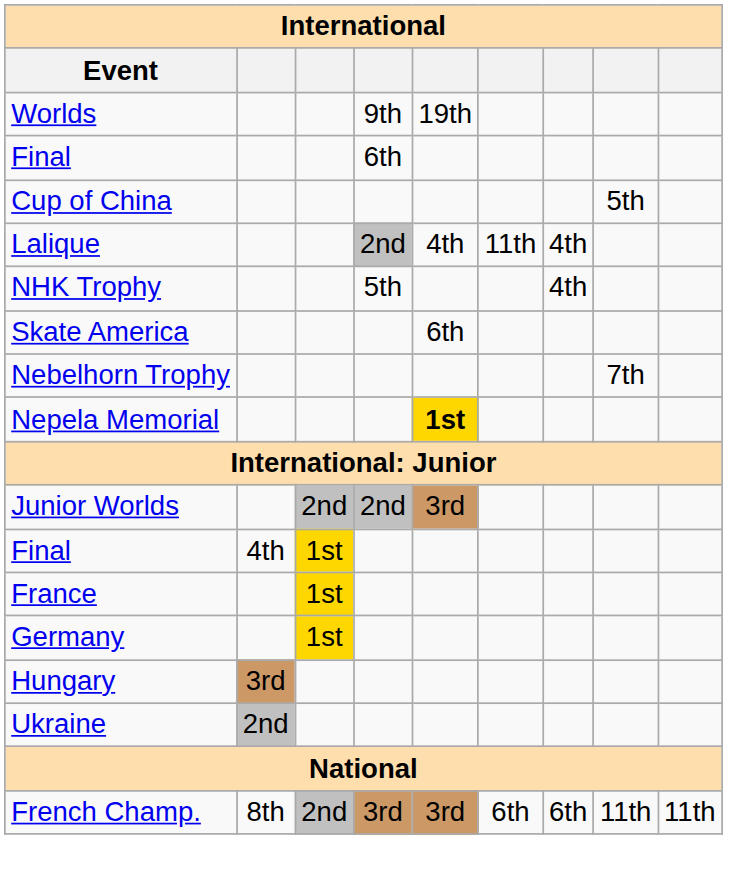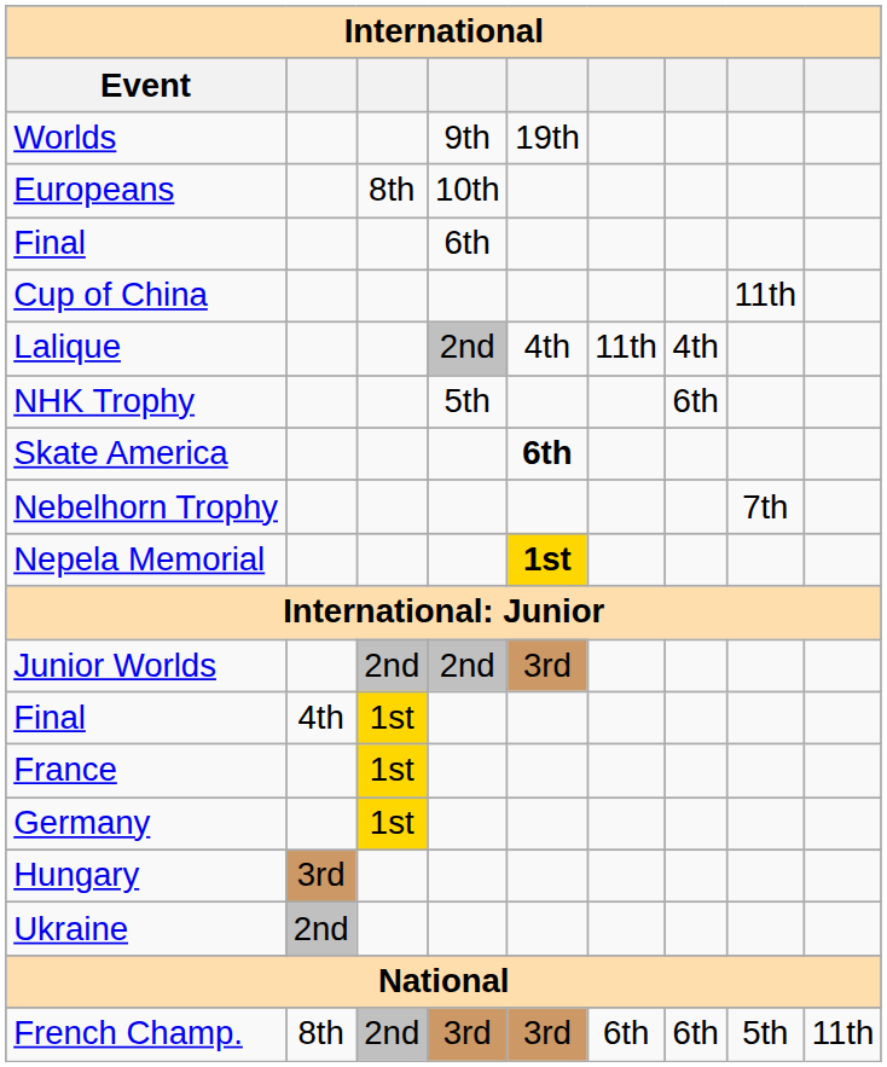 <table class="wikitable" style="text-align:center">
 <tr>
 <th style="background-color: #ffdead; " colspan=9 align=center>International</th>
 </tr>
 <tr>
 <th>Event</th>
 <th></th>
 <th></th>
 <th></th>
 <th></th>
 <th></th>
 <th></th>
 <th></th>
 <th></th>
 </tr>
 <tr>
 <td align=left><a href='#'>Worlds</a></td>
 <td></td>
 <td></td>
 <td>9th</td>
 <td>19th</td>
 <td></td>
 <td></td>
 <td></td>
 <td></td>
 </tr>
 <tr>
+<td align=left><a href='#'>Europeans</a></td>
+<td></td>
+<td>8th</td>
+<td>10th</td>
+<td></td>
+<td></td>
+<td></td>
+<td></td>
+<td></td>
+</tr>
+<tr>
 <td align=left> <a href='#'>Final</a></td>
 <td></td>
 <td></td>
 <td>6th</td>
 <td></td>
 <td></td>
 <td></td>
 <td></td>
 <td></td>
 </tr>
 <tr>
 <td align=left> <a href='#'>Cup of China</a></td>
 <td></td>
 <td></td>
 <td></td>
 <td></td>
 <td></td>
 <td></td>
-<td>5th</td>
+<td>11th</td>
 <td></td>
 </tr>
 <tr>
 <td align=left> <a href='#'>Lalique</a></td>
 <td></td>
 <td></td>
 <td bgcolor=silver>2nd</td>
 <td>4th</td>
 <td>11th</td>
 <td>4th</td>
 <td></td>
 <td></td>
 </tr>
 <tr>
 <td align=left> <a href='#'>NHK Trophy</a></td>
 <td></td>
 <td></td>
 <td>5th</td>
 <td></td>
 <td></td>
-<td>4th</td>
+<td>6th</td>
 <td></td>
 <td></td>
 </tr>
 <tr>
 <td align=left> <a href='#'>Skate America</a></td>
 <td></td>
 <td></td>
 <td></td>
-<td>6th</td>
+<td><strong>6th</strong></td>
 <td></td>
 <td></td>
 <td></td>
 <td></td>
 </tr>
 <tr>
 <td align=left><a href='#'>Nebelhorn Trophy</a></td>
 <td></td>
 <td></td>
 <td></td>
 <td></td>
 <td></td>
 <td></td>
 <td>7th</td>
 <td></td>
 </tr>
 <tr>
 <td align=left><a href='#'>Nepela Memorial</a></td>
 <td></td>
 <td></td>
 <td></td>
 <td bgcolor=gold><strong>1st</strong></td>
 <td></td>
 <td></td>
 <td></td>
 <td></td>
 </tr>
 <tr>
 <th style="background-color: #ffdead; " colspan=9 align=center>International: Junior</th>
 </tr>
 <tr>
 <td align=left><a href='#'>Junior Worlds</a></td>
 <td></td>
 <td bgcolor=silver>2nd</td>
 <td bgcolor=silver>2nd</td>
 <td bgcolor=cc9966>3rd</td>
 <td></td>
 <td></td>
 <td></td>
 <td></td>
 </tr>
 <tr>
 <td align=left> <a href='#'>Final</a></td>
 <td>4th</td>
 <td bgcolor=gold>1st</td>
 <td></td>
 <td></td>
 <td></td>
 <td></td>
 <td></td>
 <td></td>
 </tr>
 <tr>
 <td align=left> <a href='#'>France</a></td>
 <td></td>
 <td bgcolor=gold>1st</td>
 <td></td>
 <td></td>
 <td></td>
 <td></td>
 <td></td>
 <td></td>
 </tr>
 <tr>
 <td align=left> <a href='#'>Germany</a></td>
 <td></td>
 <td bgcolor=gold>1st</td>
 <td></td>
 <td></td>
 <td></td>
 <td></td>
 <td></td>
 <td></td>
 </tr>
 <tr>
 <td align=left> <a href='#'>Hungary</a></td>
 <td bgcolor=cc9966>3rd</td>
 <td></td>
 <td></td>
 <td></td>
 <td></td>
 <td></td>
 <td></td>
 <td></td>
 </tr>
 <tr>
 <td align=left> <a href='#'>Ukraine</a></td>
 <td bgcolor=silver>2nd</td>
 <td></td>
 <td></td>
 <td></td>
 <td></td>
 <td></td>
 <td></td>
 <td></td>
 </tr>
 <tr>
 <th style="background-color: #ffdead; " colspan=9 align=center>National</th>
 </tr>
 <tr>
 <td align=left><a href='#'>French Champ.</a></td>
 <td>8th</td>
 <td bgcolor=silver>2nd</td>
 <td bgcolor=cc9966>3rd</td>
 <td bgcolor=cc9966>3rd</td>
 <td>6th</td>
 <td>6th</td>
-<td>11th</td>
+<td>5th</td>
 <td>11th</td>
 </tr>
 </table>
